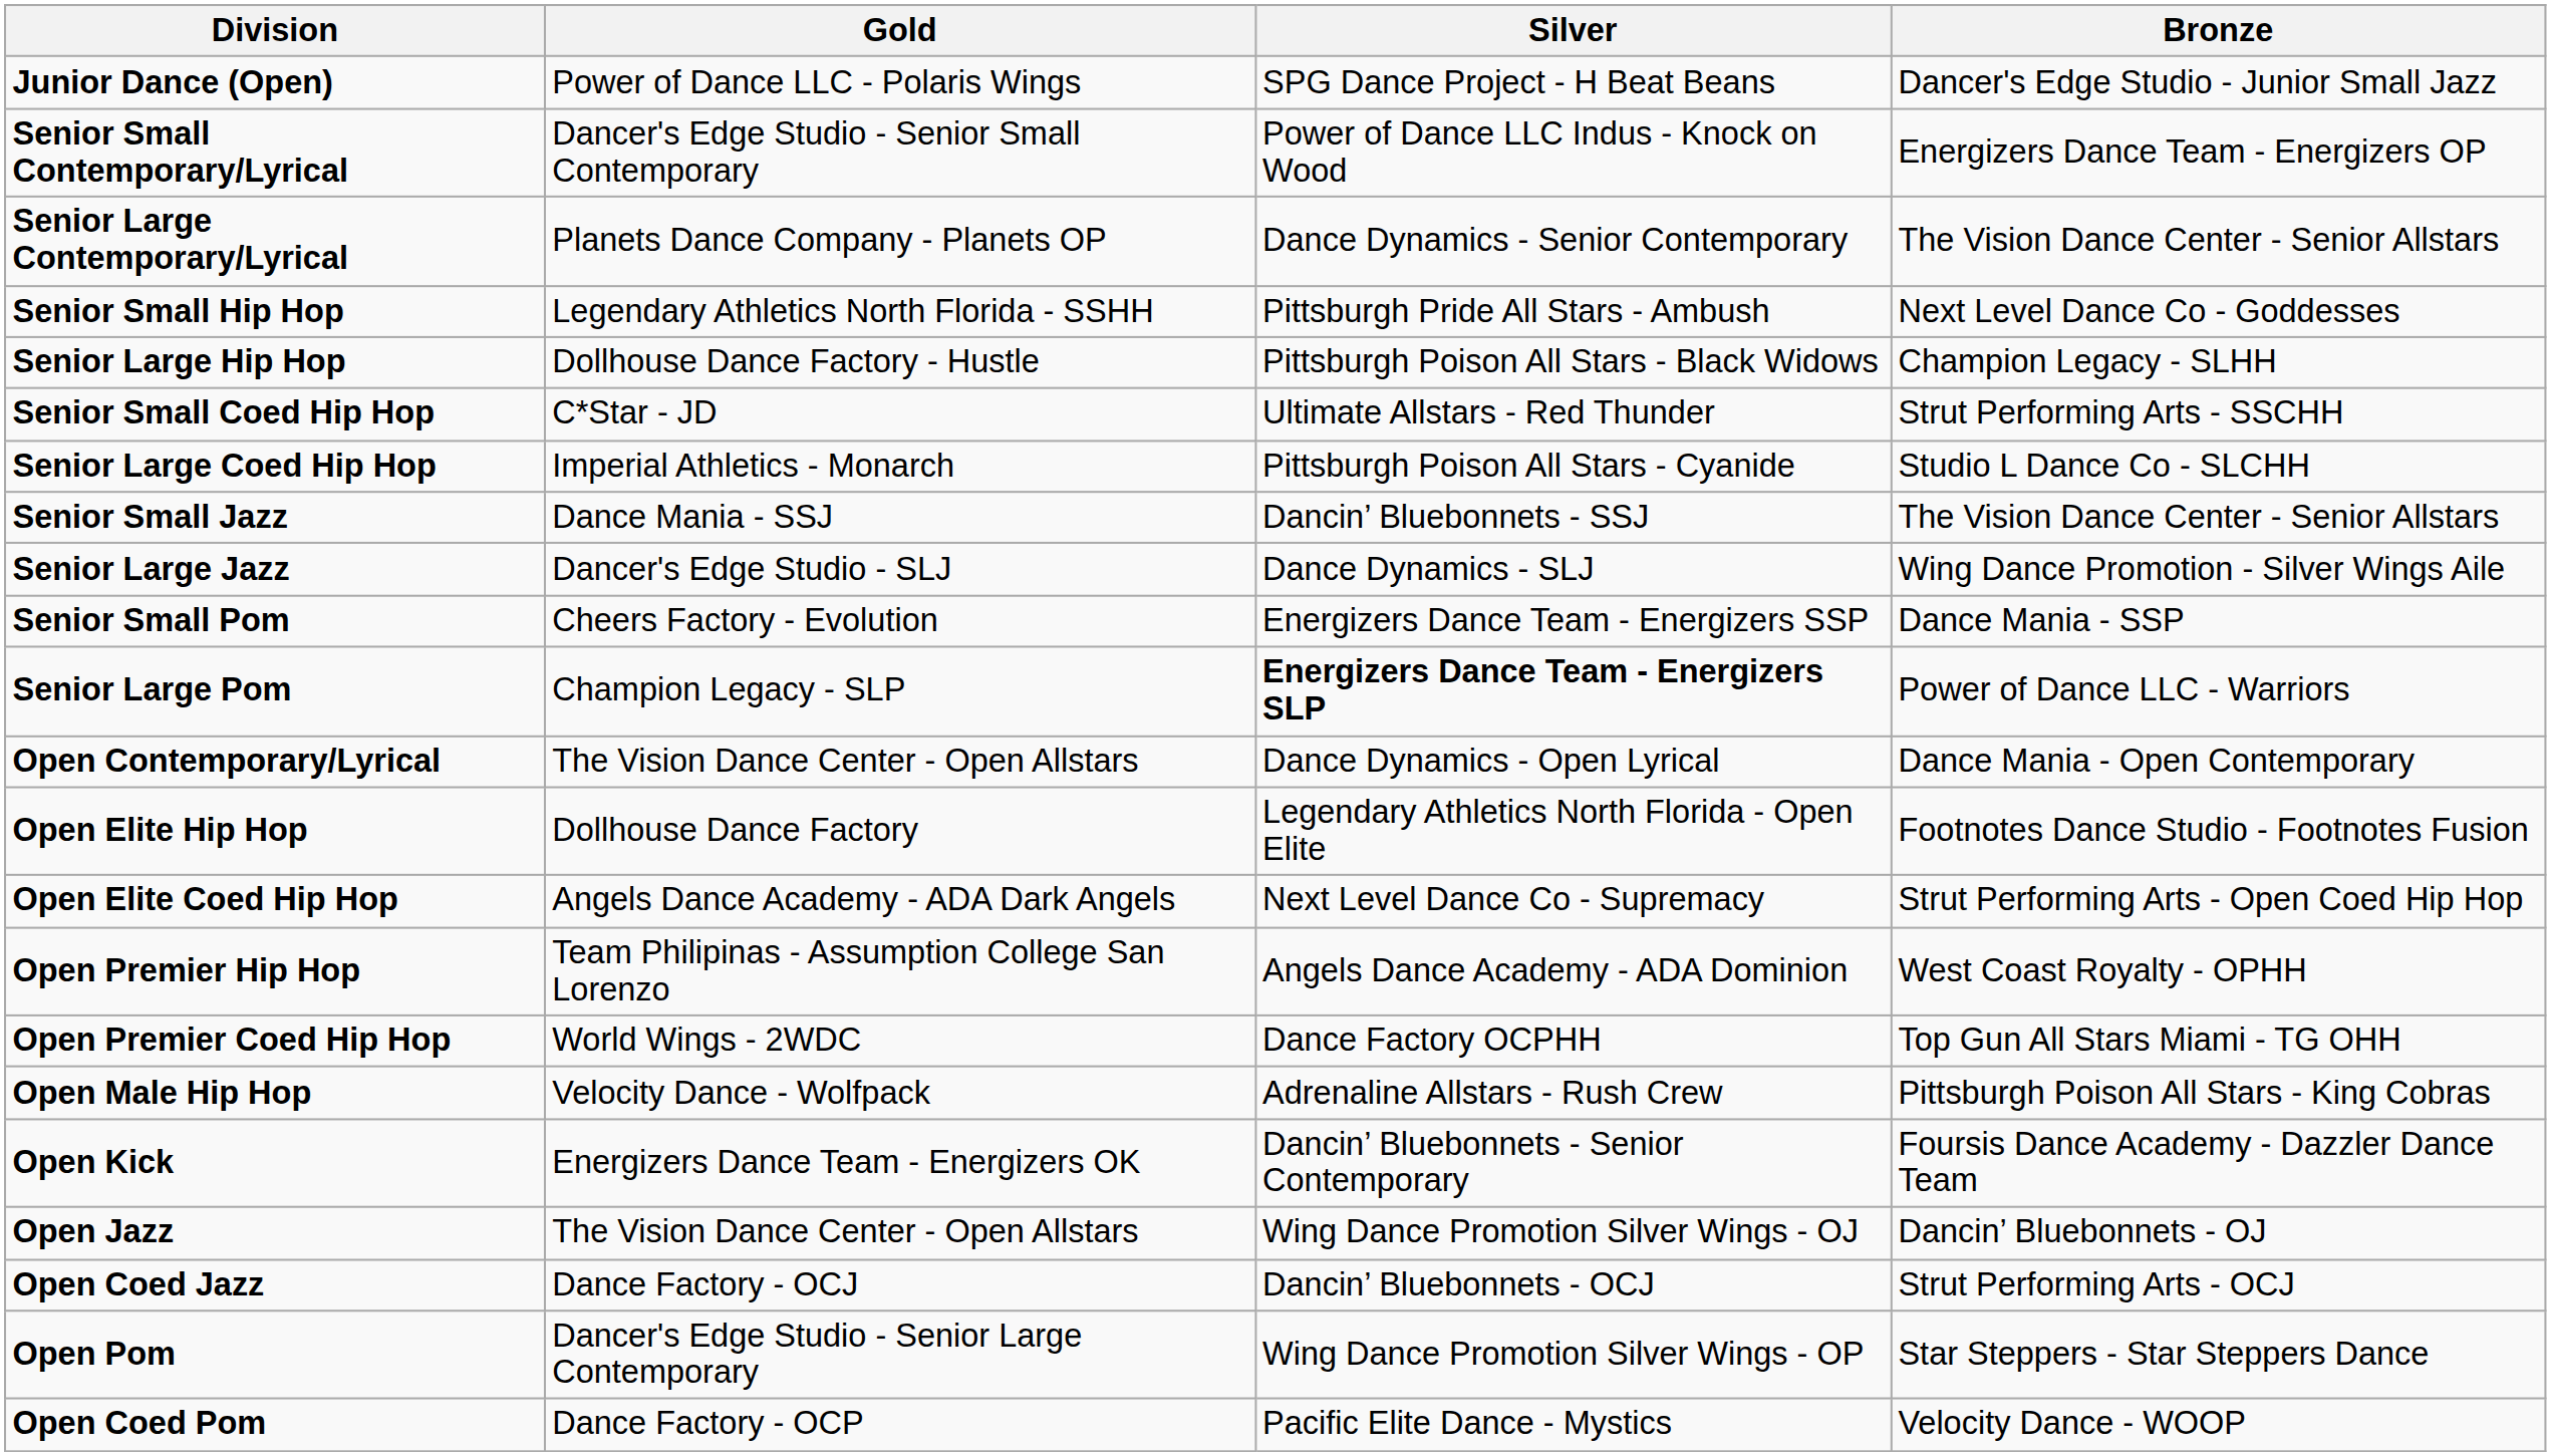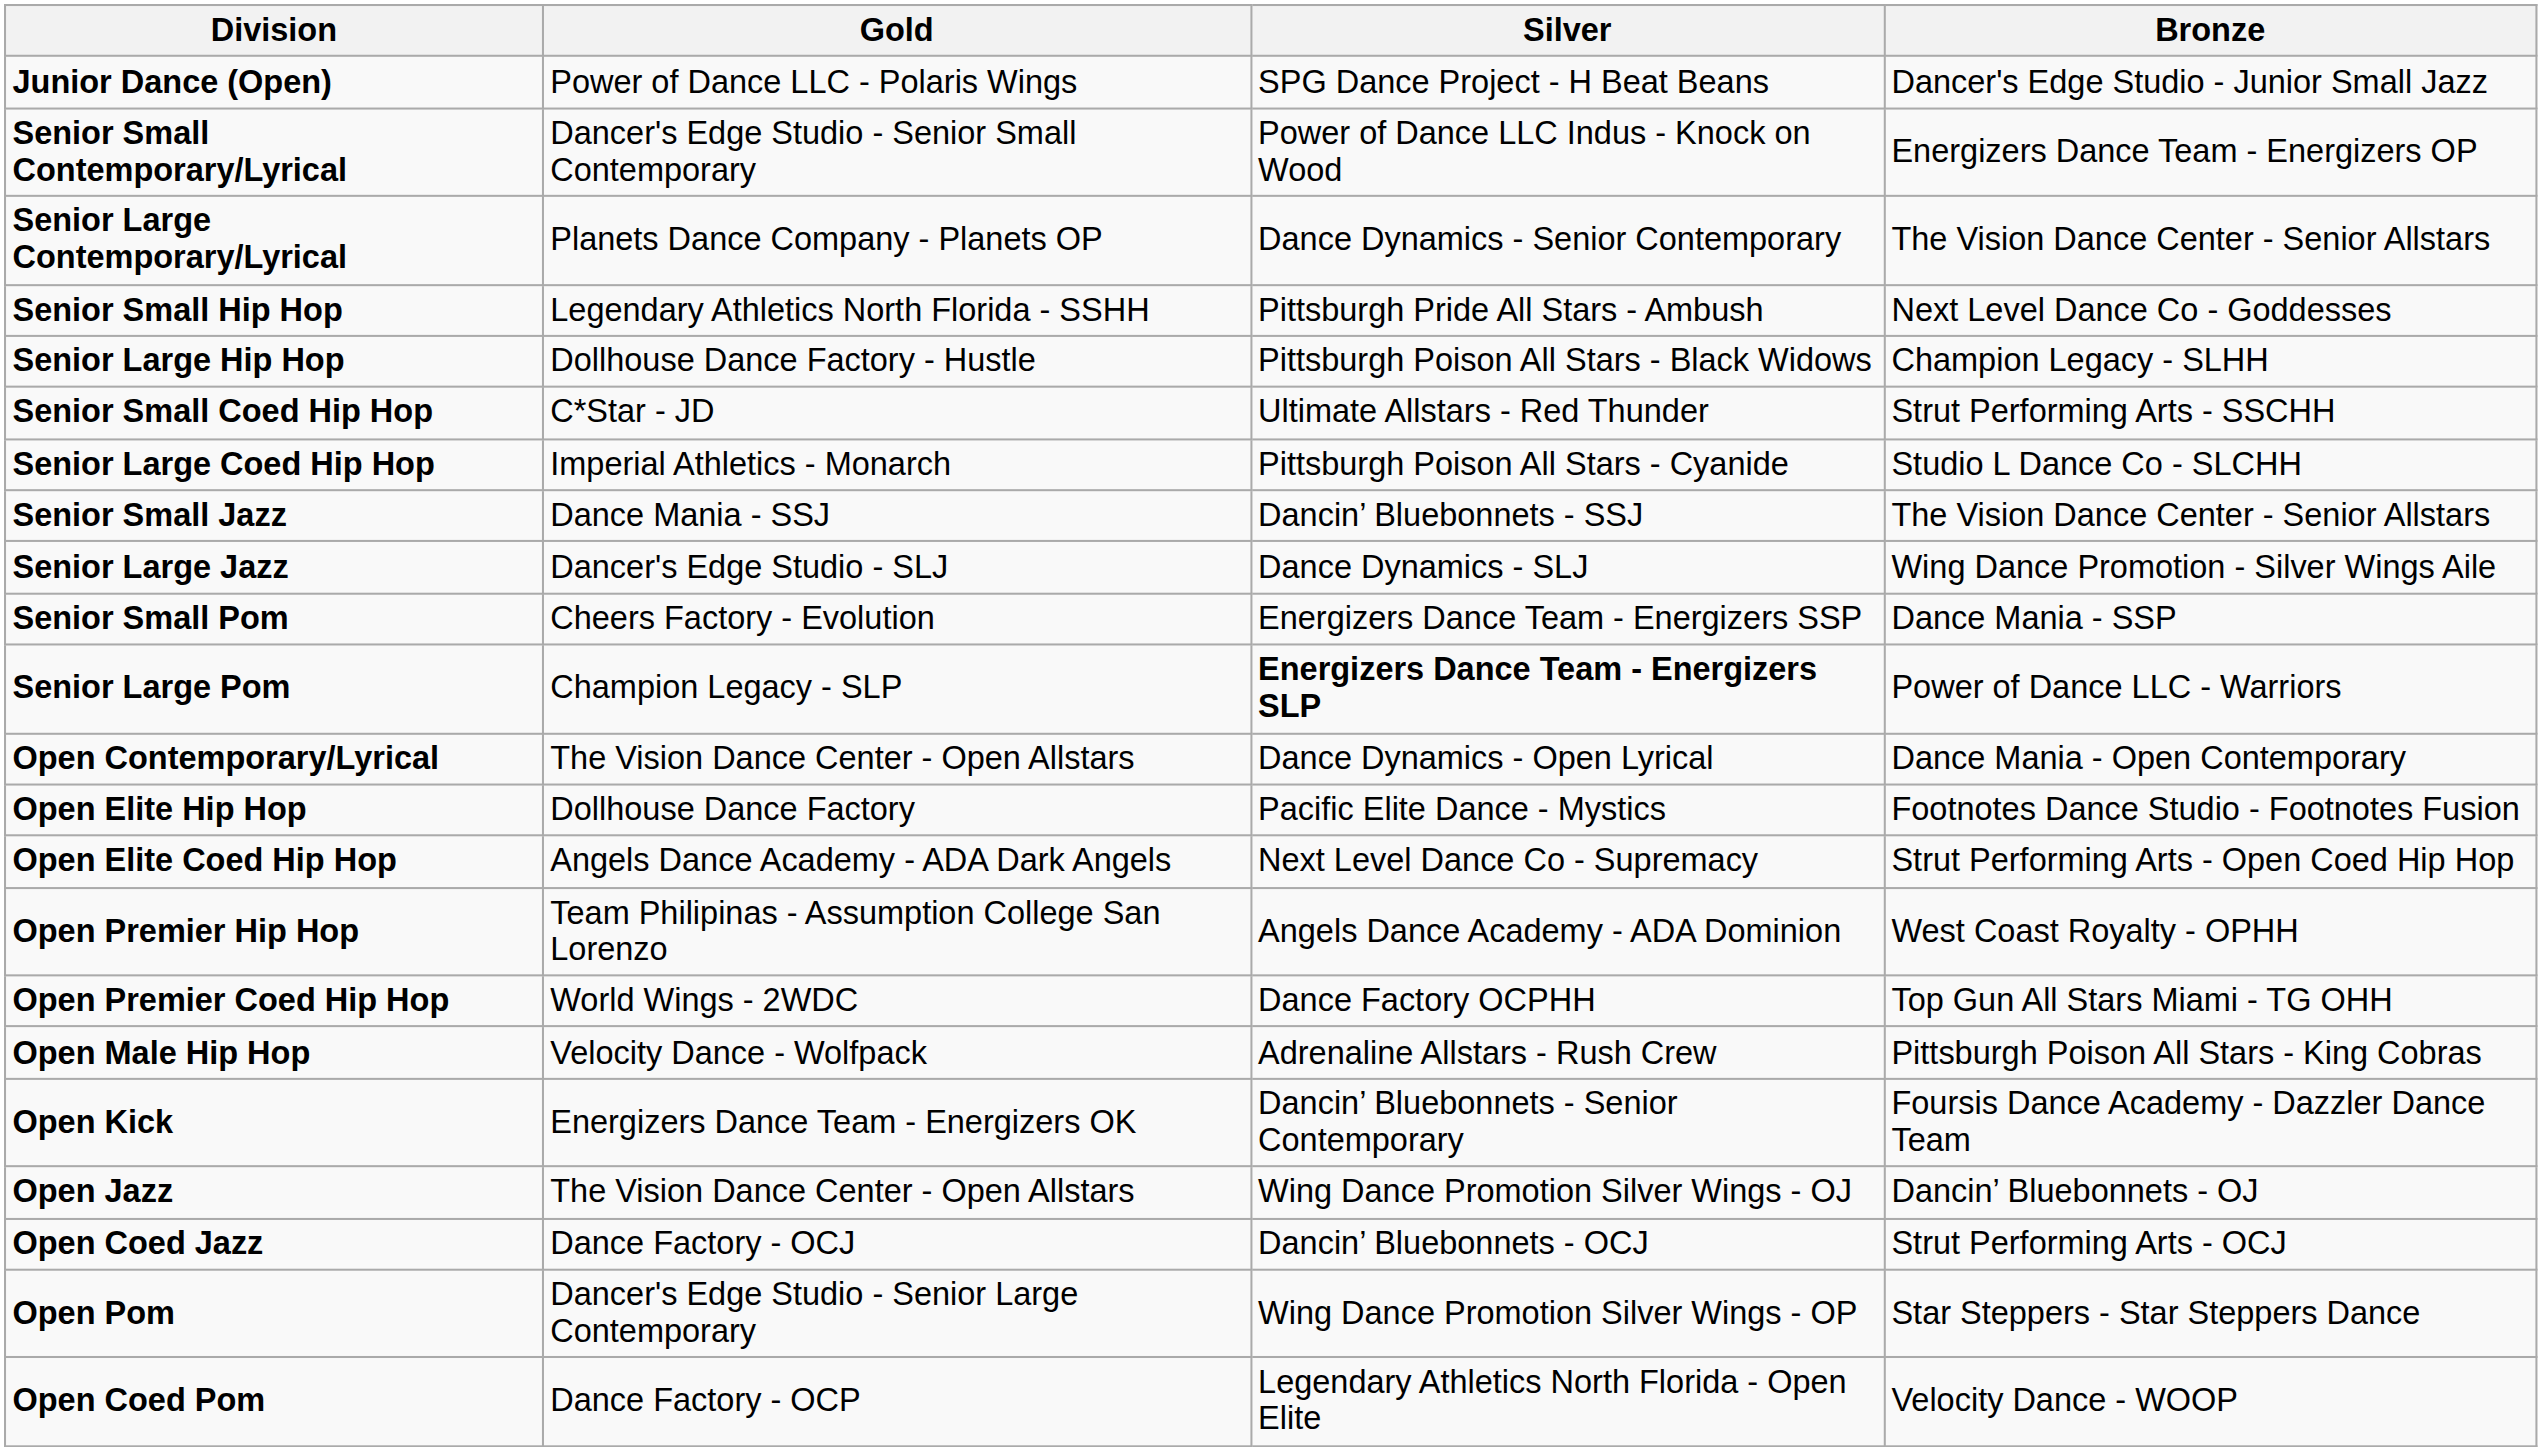 <table class="wikitable">
 <tr>
 <th>Division</th>
 <th>Gold</th>
 <th>Silver</th>
 <th>Bronze</th>
 </tr>
 <tr>
 <td><strong>Junior Dance (Open)</strong></td>
 <td>Power of Dance LLC - Polaris Wings</td>
 <td>SPG Dance Project - H Beat Beans</td>
 <td>Dancer's Edge Studio - Junior Small Jazz</td>
 </tr>
 <tr>
 <td><strong>Senior Small Contemporary/Lyrical</strong></td>
 <td>Dancer's Edge Studio - Senior Small Contemporary</td>
 <td>Power of Dance LLC Indus - Knock on Wood</td>
 <td>Energizers Dance Team - Energizers OP</td>
 </tr>
 <tr>
 <td><strong>Senior Large Contemporary/Lyrical</strong></td>
 <td>Planets Dance Company - Planets OP</td>
 <td>Dance Dynamics - Senior Contemporary</td>
 <td>The Vision Dance Center - Senior Allstars</td>
 </tr>
 <tr>
 <td><strong>Senior Small Hip Hop</strong></td>
 <td>Legendary Athletics North Florida - SSHH</td>
 <td>Pittsburgh Pride All Stars - Ambush</td>
 <td>Next Level Dance Co - Goddesses</td>
 </tr>
 <tr>
 <td><strong>Senior Large Hip Hop</strong></td>
 <td>Dollhouse Dance Factory - Hustle</td>
 <td>Pittsburgh Poison All Stars - Black Widows</td>
 <td>Champion Legacy - SLHH</td>
 </tr>
 <tr>
 <td><strong>Senior Small Coed Hip Hop</strong></td>
 <td>C*Star - JD</td>
 <td>Ultimate Allstars - Red Thunder</td>
 <td>Strut Performing Arts - SSCHH</td>
 </tr>
 <tr>
 <td><strong>Senior Large Coed Hip Hop</strong></td>
 <td>Imperial Athletics - Monarch</td>
 <td>Pittsburgh Poison All Stars - Cyanide</td>
 <td>Studio L Dance Co - SLCHH</td>
 </tr>
 <tr>
 <td><strong>Senior Small Jazz</strong></td>
 <td>Dance Mania - SSJ</td>
 <td>Dancin’ Bluebonnets - SSJ</td>
 <td>The Vision Dance Center - Senior Allstars</td>
 </tr>
 <tr>
 <td><strong>Senior Large Jazz</strong></td>
 <td>Dancer's Edge Studio - SLJ</td>
 <td>Dance Dynamics - SLJ</td>
 <td>Wing Dance Promotion - Silver Wings Aile</td>
 </tr>
 <tr>
 <td><strong>Senior Small Pom</strong></td>
 <td>Cheers Factory - Evolution</td>
 <td>Energizers Dance Team - Energizers SSP</td>
 <td>Dance Mania - SSP</td>
 </tr>
 <tr>
 <td><strong>Senior Large Pom</strong></td>
 <td>Champion Legacy - SLP</td>
 <td><strong>Energizers Dance Team - Energizers SLP</strong></td>
 <td>Power of Dance LLC - Warriors</td>
 </tr>
 <tr>
 <td><strong>Open Contemporary/Lyrical</strong></td>
 <td>The Vision Dance Center - Open Allstars</td>
 <td>Dance Dynamics - Open Lyrical</td>
 <td>Dance Mania - Open Contemporary</td>
 </tr>
 <tr>
 <td><strong>Open Elite Hip Hop</strong></td>
 <td>Dollhouse Dance Factory</td>
-<td>Legendary Athletics North Florida - Open Elite</td>
+<td>Pacific Elite Dance - Mystics</td>
 <td>Footnotes Dance Studio - Footnotes Fusion</td>
 </tr>
 <tr>
 <td><strong>Open Elite Coed Hip Hop</strong></td>
 <td>Angels Dance Academy - ADA Dark Angels</td>
 <td>Next Level Dance Co - Supremacy</td>
 <td>Strut Performing Arts - Open Coed Hip Hop</td>
 </tr>
 <tr>
 <td><strong>Open Premier Hip Hop</strong></td>
 <td>Team Philipinas - Assumption College San Lorenzo</td>
 <td>Angels Dance Academy - ADA Dominion</td>
 <td>West Coast Royalty - OPHH</td>
 </tr>
 <tr>
 <td><strong>Open Premier Coed Hip Hop</strong></td>
 <td>World Wings - 2WDC</td>
 <td>Dance Factory OCPHH</td>
 <td>Top Gun All Stars Miami - TG OHH</td>
 </tr>
 <tr>
 <td><strong>Open Male Hip Hop</strong></td>
 <td>Velocity Dance - Wolfpack</td>
 <td>Adrenaline Allstars - Rush Crew</td>
 <td>Pittsburgh Poison All Stars - King Cobras</td>
 </tr>
 <tr>
 <td><strong>Open Kick</strong></td>
 <td>Energizers Dance Team - Energizers OK</td>
 <td>Dancin’ Bluebonnets - Senior Contemporary</td>
 <td>Foursis Dance Academy - Dazzler Dance Team</td>
 </tr>
 <tr>
 <td><strong>Open Jazz</strong></td>
 <td>The Vision Dance Center - Open Allstars</td>
 <td>Wing Dance Promotion Silver Wings - OJ</td>
 <td>Dancin’ Bluebonnets - OJ</td>
 </tr>
 <tr>
 <td><strong>Open Coed Jazz</strong></td>
 <td>Dance Factory - OCJ</td>
 <td>Dancin’ Bluebonnets - OCJ</td>
 <td>Strut Performing Arts - OCJ</td>
 </tr>
 <tr>
 <td><strong>Open Pom</strong></td>
 <td>Dancer's Edge Studio - Senior Large Contemporary</td>
 <td>Wing Dance Promotion Silver Wings - OP</td>
 <td>Star Steppers - Star Steppers Dance</td>
 </tr>
 <tr>
 <td><strong>Open Coed Pom</strong></td>
 <td>Dance Factory - OCP</td>
-<td>Pacific Elite Dance - Mystics</td>
+<td>Legendary Athletics North Florida - Open Elite</td>
 <td>Velocity Dance - WOOP</td>
 </tr>
 </table>
